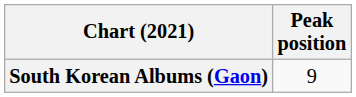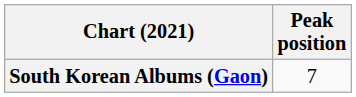 <table class="wikitable plainrowheaders">
 <tr>
 <th scope="col">Chart (2021)</th>
 <th scope="col">Peak<br>position</th>
 </tr>
 <tr>
 <th scope="row">South Korean Albums (<a href='#'>Gaon</a>)</th>
-<td style="text-align:center">9</td>
+<td style="text-align:center">7</td>
 </tr>
 </table>
